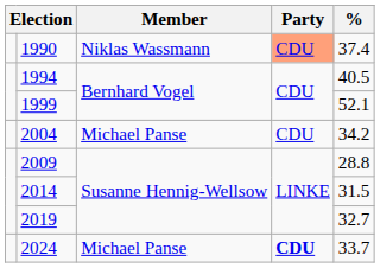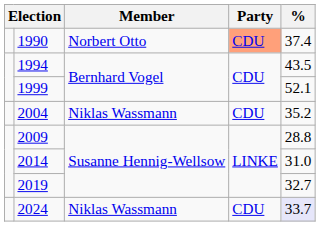 <table class=wikitable>
 <tr>
 <th colspan=2>Election</th>
 <th>Member</th>
 <th>Party</th>
 <th>%</th>
 </tr>
 <tr>
 <td bgcolor=></td>
 <td><a href='#'>1990</a></td>
-<td><a href='#'>Niklas Wassmann</a></td>
+<td><a href='#'>Norbert Otto</a></td>
 <td style="background: lightsalmon;"><a href='#'>CDU</a></td>
 <td align=right>37.4</td>
 </tr>
 <tr>
 <td rowspan=2 bgcolor=></td>
 <td><a href='#'>1994</a></td>
 <td rowspan=2><a href='#'>Bernhard Vogel</a></td>
 <td rowspan=2><a href='#'>CDU</a></td>
-<td align=right>40.5</td>
+<td align=right>43.5</td>
 </tr>
 <tr>
 <td><a href='#'>1999</a></td>
 <td align=right>52.1</td>
 </tr>
 <tr>
 <td bgcolor=></td>
 <td><a href='#'>2004</a></td>
-<td><a href='#'>Michael Panse</a></td>
+<td><a href='#'>Niklas Wassmann</a></td>
 <td><a href='#'>CDU</a></td>
-<td align=right>34.2</td>
+<td align=right>35.2</td>
 </tr>
 <tr>
 <td rowspan=3 bgcolor=></td>
 <td><a href='#'>2009</a></td>
 <td rowspan=3><a href='#'>Susanne Hennig-Wellsow</a></td>
 <td rowspan=3><a href='#'>LINKE</a></td>
 <td align=right>28.8</td>
 </tr>
 <tr>
 <td><a href='#'>2014</a></td>
-<td align=right>31.5</td>
+<td align=right>31.0</td>
 </tr>
 <tr>
 <td><a href='#'>2019</a></td>
 <td align=right>32.7</td>
 </tr>
 <tr>
 <td bgcolor=></td>
 <td><a href='#'>2024</a></td>
-<td><a href='#'>Michael Panse</a></td>
-<td><strong><a href='#'>CDU</a></strong></td>
-<td align=right>33.7</td>
+<td><a href='#'>Niklas Wassmann</a></td>
+<td><a href='#'>CDU</a></td>
+<td align=right style="background: lavender;">33.7</td>
 </tr>
 </table>
